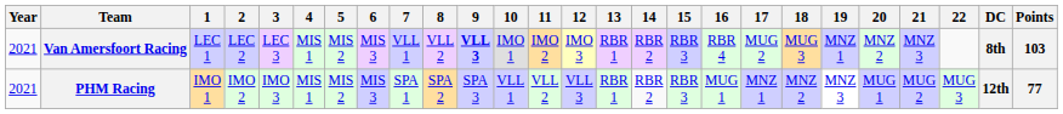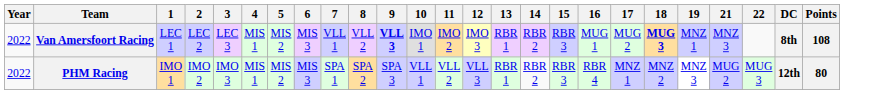 <table class="wikitable" style="text-align:center; font-size:85%;">
 <tr>
 <th>Year</th>
 <th>Team</th>
 <th>1</th>
 <th>2</th>
 <th>3</th>
 <th>4</th>
 <th>5</th>
 <th>6</th>
 <th>7</th>
 <th>8</th>
 <th>9</th>
 <th>10</th>
 <th>11</th>
 <th>12</th>
 <th>13</th>
 <th>14</th>
 <th>15</th>
 <th>16</th>
 <th>17</th>
 <th>18</th>
 <th>19</th>
-<th>20</th>
 <th>21</th>
 <th>22</th>
 <th>DC</th>
 <th>Points</th>
 </tr>
 <tr>
-<td><a href='#'>2021</a></td>
+<td><a href='#'>2022</a></td>
 <th nowrap><a href='#'>Van Amersfoort Racing</a></th>
 <td style="background:#CFCFFF;"><a href='#'>LEC<br>1</a><br></td>
 <td style="background:#CFCFFF;"><a href='#'>LEC<br>2</a><br></td>
 <td style="background:#EFCFFF;"><a href='#'>LEC<br>3</a><br></td>
 <td style="background:#DFFFDF;"><a href='#'>MIS<br>1</a><br></td>
 <td style="background:#DFFFDF;"><a href='#'>MIS<br>2</a><br></td>
 <td style="background:#EFCFFF;"><a href='#'>MIS<br>3</a><br></td>
 <td style="background:#CFCFFF;"><a href='#'>VLL<br>1</a><br></td>
 <td style="background:#EFCFFF;"><a href='#'>VLL<br>2</a><br></td>
 <td style="background:#CFCFFF;"><strong><a href='#'>VLL<br>3</a><br></strong></td>
 <td style="background:#DFDFDF;"><a href='#'>IMO<br>1</a><br></td>
 <td style="background:#FFDF9F;"><a href='#'>IMO<br>2</a><br></td>
 <td style="background:#FFFFBF;"><a href='#'>IMO<br>3</a><br></td>
 <td style="background:#EFCFFF;"><a href='#'>RBR<br>1</a><br></td>
 <td style="background:#EFCFFF;"><a href='#'>RBR<br>2</a><br></td>
 <td style="background:#CFCFFF;"><a href='#'>RBR<br>3</a><br></td>
-<td style="background:#DFFFDF;"><a href='#'>RBR<br>4</a><br></td>
+<td style="background:#DFFFDF;"><a href='#'>MUG<br>1</a><br></td>
 <td style="background:#DFFFDF;"><a href='#'>MUG<br>2</a><br></td>
-<td style="background:#FFDF9F;"><a href='#'>MUG<br>3</a><br></td>
+<td style="background:#FFDF9F;"><strong><a href='#'>MUG<br>3</a><br></strong></td>
 <td style="background:#CFCFFF;"><a href='#'>MNZ<br>1</a><br></td>
-<td style="background:#DFFFDF;"><a href='#'>MNZ<br>2</a><br></td>
 <td style="background:#CFCFFF;"><a href='#'>MNZ<br>3</a><br></td>
 <td></td>
 <th>8th</th>
-<th>103</th>
+<th>108</th>
 </tr>
 <tr>
-<td><a href='#'>2021</a></td>
+<td><a href='#'>2022</a></td>
 <th nowrap><a href='#'>PHM Racing</a></th>
 <td style="background:#FFDF9F;"><a href='#'>IMO<br>1</a><br></td>
 <td style="background:#DFFFDF;"><a href='#'>IMO<br>2</a><br></td>
 <td style="background:#DFFFDF;"><a href='#'>IMO<br>3</a><br></td>
 <td style="background:#DFFFDF;"><a href='#'>MIS<br>1</a><br></td>
 <td style="background:#DFFFDF;"><a href='#'>MIS<br>2</a><br></td>
 <td style="background:#CFCFFF;"><a href='#'>MIS<br>3</a><br></td>
 <td style="background:#DFFFDF;"><a href='#'>SPA<br>1</a><br></td>
 <td style="background:#FFDF9F;"><a href='#'>SPA<br>2</a><br></td>
 <td style="background:#CFCFFF;"><a href='#'>SPA<br>3</a><br></td>
 <td style="background:#CFCFFF;"><a href='#'>VLL<br>1</a><br></td>
 <td style="background:#DFFFDF;"><a href='#'>VLL<br>2</a><br></td>
 <td style="background:#CFCFFF;"><a href='#'>VLL<br>3</a><br></td>
 <td style="background:#DFFFDF;"><a href='#'>RBR<br>1</a><br></td>
 <td><a href='#'>RBR<br>2</a></td>
 <td style="background:#DFFFDF;"><a href='#'>RBR<br>3</a><br></td>
-<td style="background:#DFFFDF;"><a href='#'>MUG<br>1</a><br></td>
+<td style="background:#DFFFDF;"><a href='#'>RBR<br>4</a><br></td>
 <td style="background:#CFCFFF;"><a href='#'>MNZ<br>1</a><br></td>
 <td style="background:#CFCFFF;"><a href='#'>MNZ<br>2</a><br></td>
 <td style="background:#FFFFFF;"><a href='#'>MNZ<br>3</a><br></td>
-<td style="background:#CFCFFF;"><a href='#'>MUG<br>1</a><br></td>
 <td style="background:#CFCFFF;"><a href='#'>MUG<br>2</a><br></td>
 <td style="background:#DFFFDF;"><a href='#'>MUG<br>3</a><br></td>
 <th>12th</th>
-<th>77</th>
+<th>80</th>
 </tr>
 </table>
